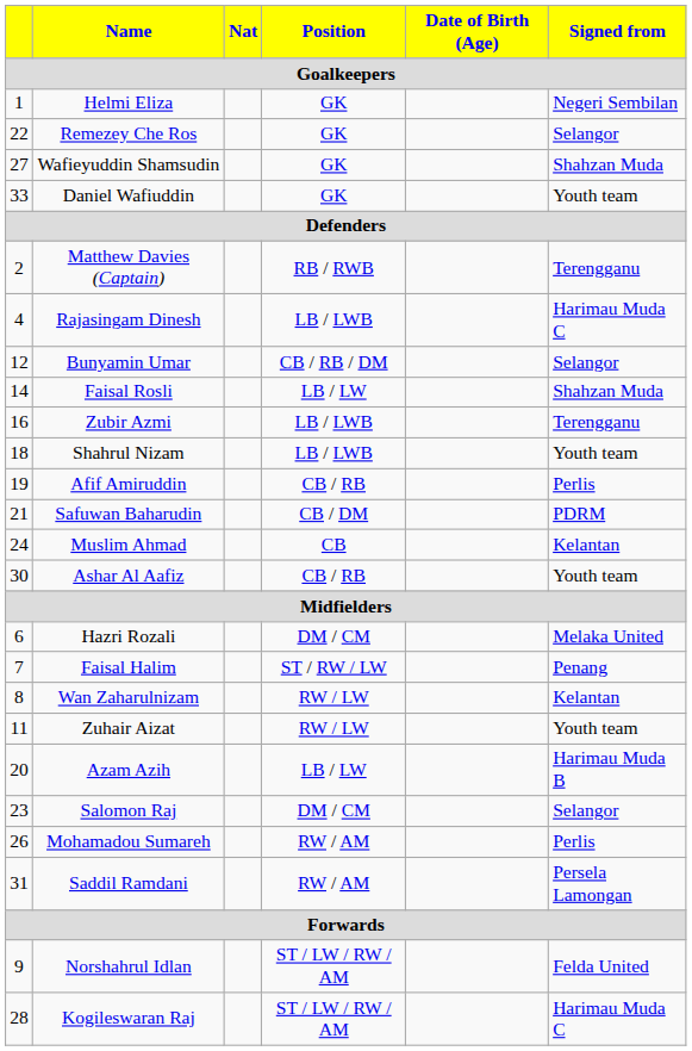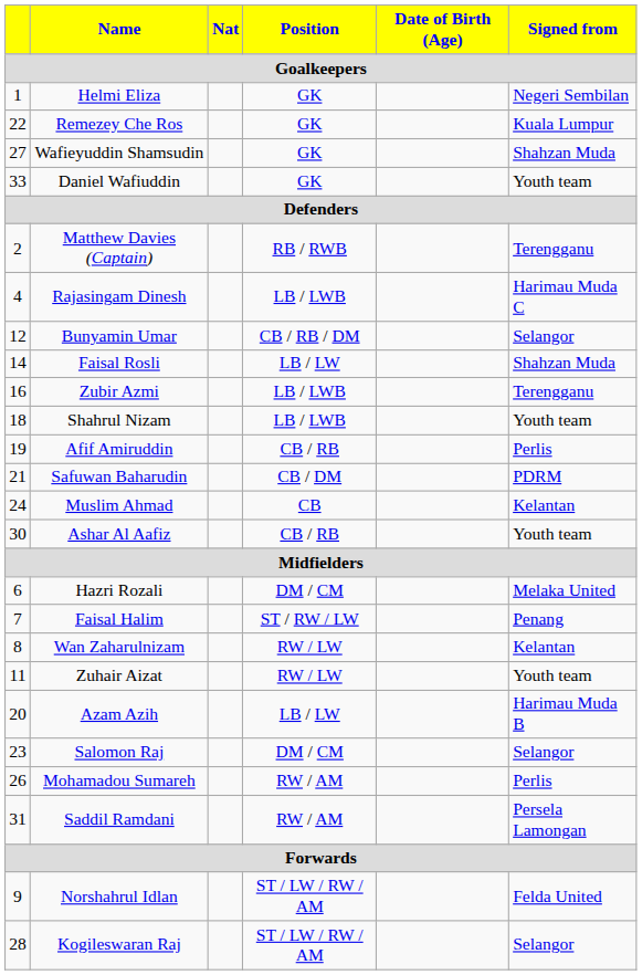 <table class="wikitable"  style="text-align:center; font-size:90%; width:85%;">
 <tr>
 <th style="background:yellow; color:blue; text-align:center;"></th>
 <th style="background:yellow; color:blue; text-align:center;">Name</th>
 <th style="background:yellow; color:blue; text-align:center;">Nat</th>
 <th style="background:yellow; color:blue; text-align:center;">Position</th>
 <th style="background:yellow; color:blue; text-align:center;">Date of Birth (Age)</th>
 <th style="background:yellow; color:blue; text-align:center;">Signed from</th>
 </tr>
 <tr>
 <th colspan="9" style="background:#dcdcdc; text-align:center;">Goalkeepers</th>
 </tr>
 <tr>
 <td>1</td>
 <td><a href='#'>Helmi Eliza</a></td>
 <td></td>
 <td><a href='#'>GK</a></td>
 <td></td>
 <td align=left> <a href='#'>Negeri Sembilan</a></td>
 </tr>
 <tr>
 <td>22</td>
 <td><a href='#'>Remezey Che Ros</a></td>
 <td></td>
 <td><a href='#'>GK</a></td>
 <td></td>
-<td align=left> <a href='#'>Selangor</a></td>
+<td align=left> <a href='#'>Kuala Lumpur</a></td>
 </tr>
 <tr>
 <td>27</td>
 <td>Wafieyuddin Shamsudin</td>
 <td></td>
 <td><a href='#'>GK</a></td>
 <td></td>
 <td align=left> <a href='#'>Shahzan Muda</a></td>
 </tr>
 <tr>
 <td>33</td>
 <td>Daniel Wafiuddin</td>
 <td></td>
 <td><a href='#'>GK</a></td>
 <td></td>
 <td align=left>Youth team</td>
 </tr>
 <tr>
 <th colspan="9" style="background:#dcdcdc; text-align:center;">Defenders</th>
 </tr>
 <tr>
 <td>2</td>
 <td><a href='#'>Matthew Davies</a> <em>(<a href='#'>Captain</a>)</em></td>
 <td> </td>
 <td><a href='#'>RB</a> / <a href='#'>RWB</a></td>
 <td></td>
 <td align=left> <a href='#'>Terengganu</a></td>
 </tr>
 <tr>
 <td>4</td>
 <td><a href='#'>Rajasingam Dinesh</a></td>
 <td></td>
 <td><a href='#'>LB</a> / <a href='#'>LWB</a></td>
 <td></td>
 <td align=left> <a href='#'>Harimau Muda C</a></td>
 </tr>
 <tr>
 <td>12</td>
 <td><a href='#'>Bunyamin Umar</a></td>
 <td></td>
 <td><a href='#'>CB</a> / <a href='#'>RB</a> / <a href='#'>DM</a></td>
 <td></td>
 <td align=left> <a href='#'>Selangor</a></td>
 </tr>
 <tr>
 <td>14</td>
 <td><a href='#'>Faisal Rosli</a></td>
 <td></td>
 <td><a href='#'>LB</a> / <a href='#'>LW</a></td>
 <td></td>
 <td align=left> <a href='#'>Shahzan Muda</a></td>
 </tr>
 <tr>
 <td>16</td>
 <td><a href='#'>Zubir Azmi</a></td>
 <td></td>
 <td><a href='#'>LB</a> / <a href='#'>LWB</a></td>
 <td></td>
 <td align=left> <a href='#'>Terengganu</a></td>
 </tr>
 <tr>
 <td>18</td>
 <td>Shahrul Nizam</td>
 <td></td>
 <td><a href='#'>LB</a> / <a href='#'>LWB</a></td>
 <td></td>
 <td align=left>Youth team</td>
 </tr>
 <tr>
 <td>19</td>
 <td><a href='#'>Afif Amiruddin</a></td>
 <td></td>
 <td><a href='#'>CB</a> / <a href='#'>RB</a></td>
 <td></td>
 <td align=left> <a href='#'>Perlis</a></td>
 </tr>
 <tr>
 <td>21</td>
 <td><a href='#'>Safuwan Baharudin</a></td>
 <td></td>
 <td><a href='#'>CB</a> / <a href='#'>DM</a></td>
 <td></td>
 <td align=left> <a href='#'>PDRM</a></td>
 </tr>
 <tr>
 <td>24</td>
 <td><a href='#'>Muslim Ahmad</a></td>
 <td></td>
 <td><a href='#'>CB</a></td>
 <td></td>
 <td align=left> <a href='#'>Kelantan</a></td>
 </tr>
 <tr>
 <td>30</td>
 <td><a href='#'>Ashar Al Aafiz</a></td>
 <td></td>
 <td><a href='#'>CB</a> / <a href='#'>RB</a></td>
 <td></td>
 <td align=left>Youth team</td>
 </tr>
 <tr>
 <th colspan="9" style="background:#dcdcdc; text-align:center;">Midfielders</th>
 </tr>
 <tr>
 <td>6</td>
 <td>Hazri Rozali</td>
 <td></td>
 <td><a href='#'>DM</a> / <a href='#'>CM</a></td>
 <td></td>
 <td align=left> <a href='#'>Melaka United</a></td>
 </tr>
 <tr>
 <td>7</td>
 <td><a href='#'>Faisal Halim</a></td>
 <td></td>
 <td><a href='#'>ST</a> / <a href='#'>RW / LW</a></td>
 <td></td>
 <td align=left> <a href='#'>Penang</a></td>
 </tr>
 <tr>
 <td>8</td>
 <td><a href='#'>Wan Zaharulnizam</a></td>
 <td></td>
 <td><a href='#'>RW / LW</a></td>
 <td></td>
 <td align=left> <a href='#'>Kelantan</a></td>
 </tr>
 <tr>
 <td>11</td>
 <td>Zuhair Aizat</td>
 <td></td>
 <td><a href='#'>RW / LW</a></td>
 <td></td>
 <td align=left>Youth team</td>
 </tr>
 <tr>
 <td>20</td>
 <td><a href='#'>Azam Azih</a></td>
 <td></td>
 <td><a href='#'>LB</a> / <a href='#'>LW</a></td>
 <td></td>
 <td align=left> <a href='#'>Harimau Muda B</a></td>
 </tr>
 <tr>
 <td>23</td>
 <td><a href='#'>Salomon Raj</a></td>
 <td></td>
 <td><a href='#'>DM</a> / <a href='#'>CM</a></td>
 <td></td>
 <td align=left> <a href='#'>Selangor</a></td>
 </tr>
 <tr>
 <td>26</td>
 <td><a href='#'>Mohamadou Sumareh</a></td>
 <td></td>
 <td><a href='#'>RW</a> / <a href='#'>AM</a></td>
 <td></td>
 <td align=left> <a href='#'>Perlis</a></td>
 </tr>
 <tr>
 <td>31</td>
 <td><a href='#'>Saddil Ramdani</a></td>
 <td></td>
 <td><a href='#'>RW</a> / <a href='#'>AM</a></td>
 <td></td>
 <td align=left> <a href='#'>Persela Lamongan</a></td>
 </tr>
 <tr>
 <th colspan="9" style="background:#dcdcdc; text-align:center;">Forwards</th>
 </tr>
 <tr>
 <td>9</td>
 <td><a href='#'>Norshahrul Idlan</a></td>
 <td></td>
 <td><a href='#'>ST / LW / RW / AM</a></td>
 <td></td>
 <td align=left> <a href='#'>Felda United</a></td>
 </tr>
 <tr>
 <td>28</td>
 <td><a href='#'>Kogileswaran Raj</a></td>
 <td></td>
 <td><a href='#'>ST / LW / RW / AM</a></td>
 <td></td>
-<td align=left> <a href='#'>Harimau Muda C</a></td>
+<td align=left> <a href='#'>Selangor</a></td>
 </tr>
 </table>
